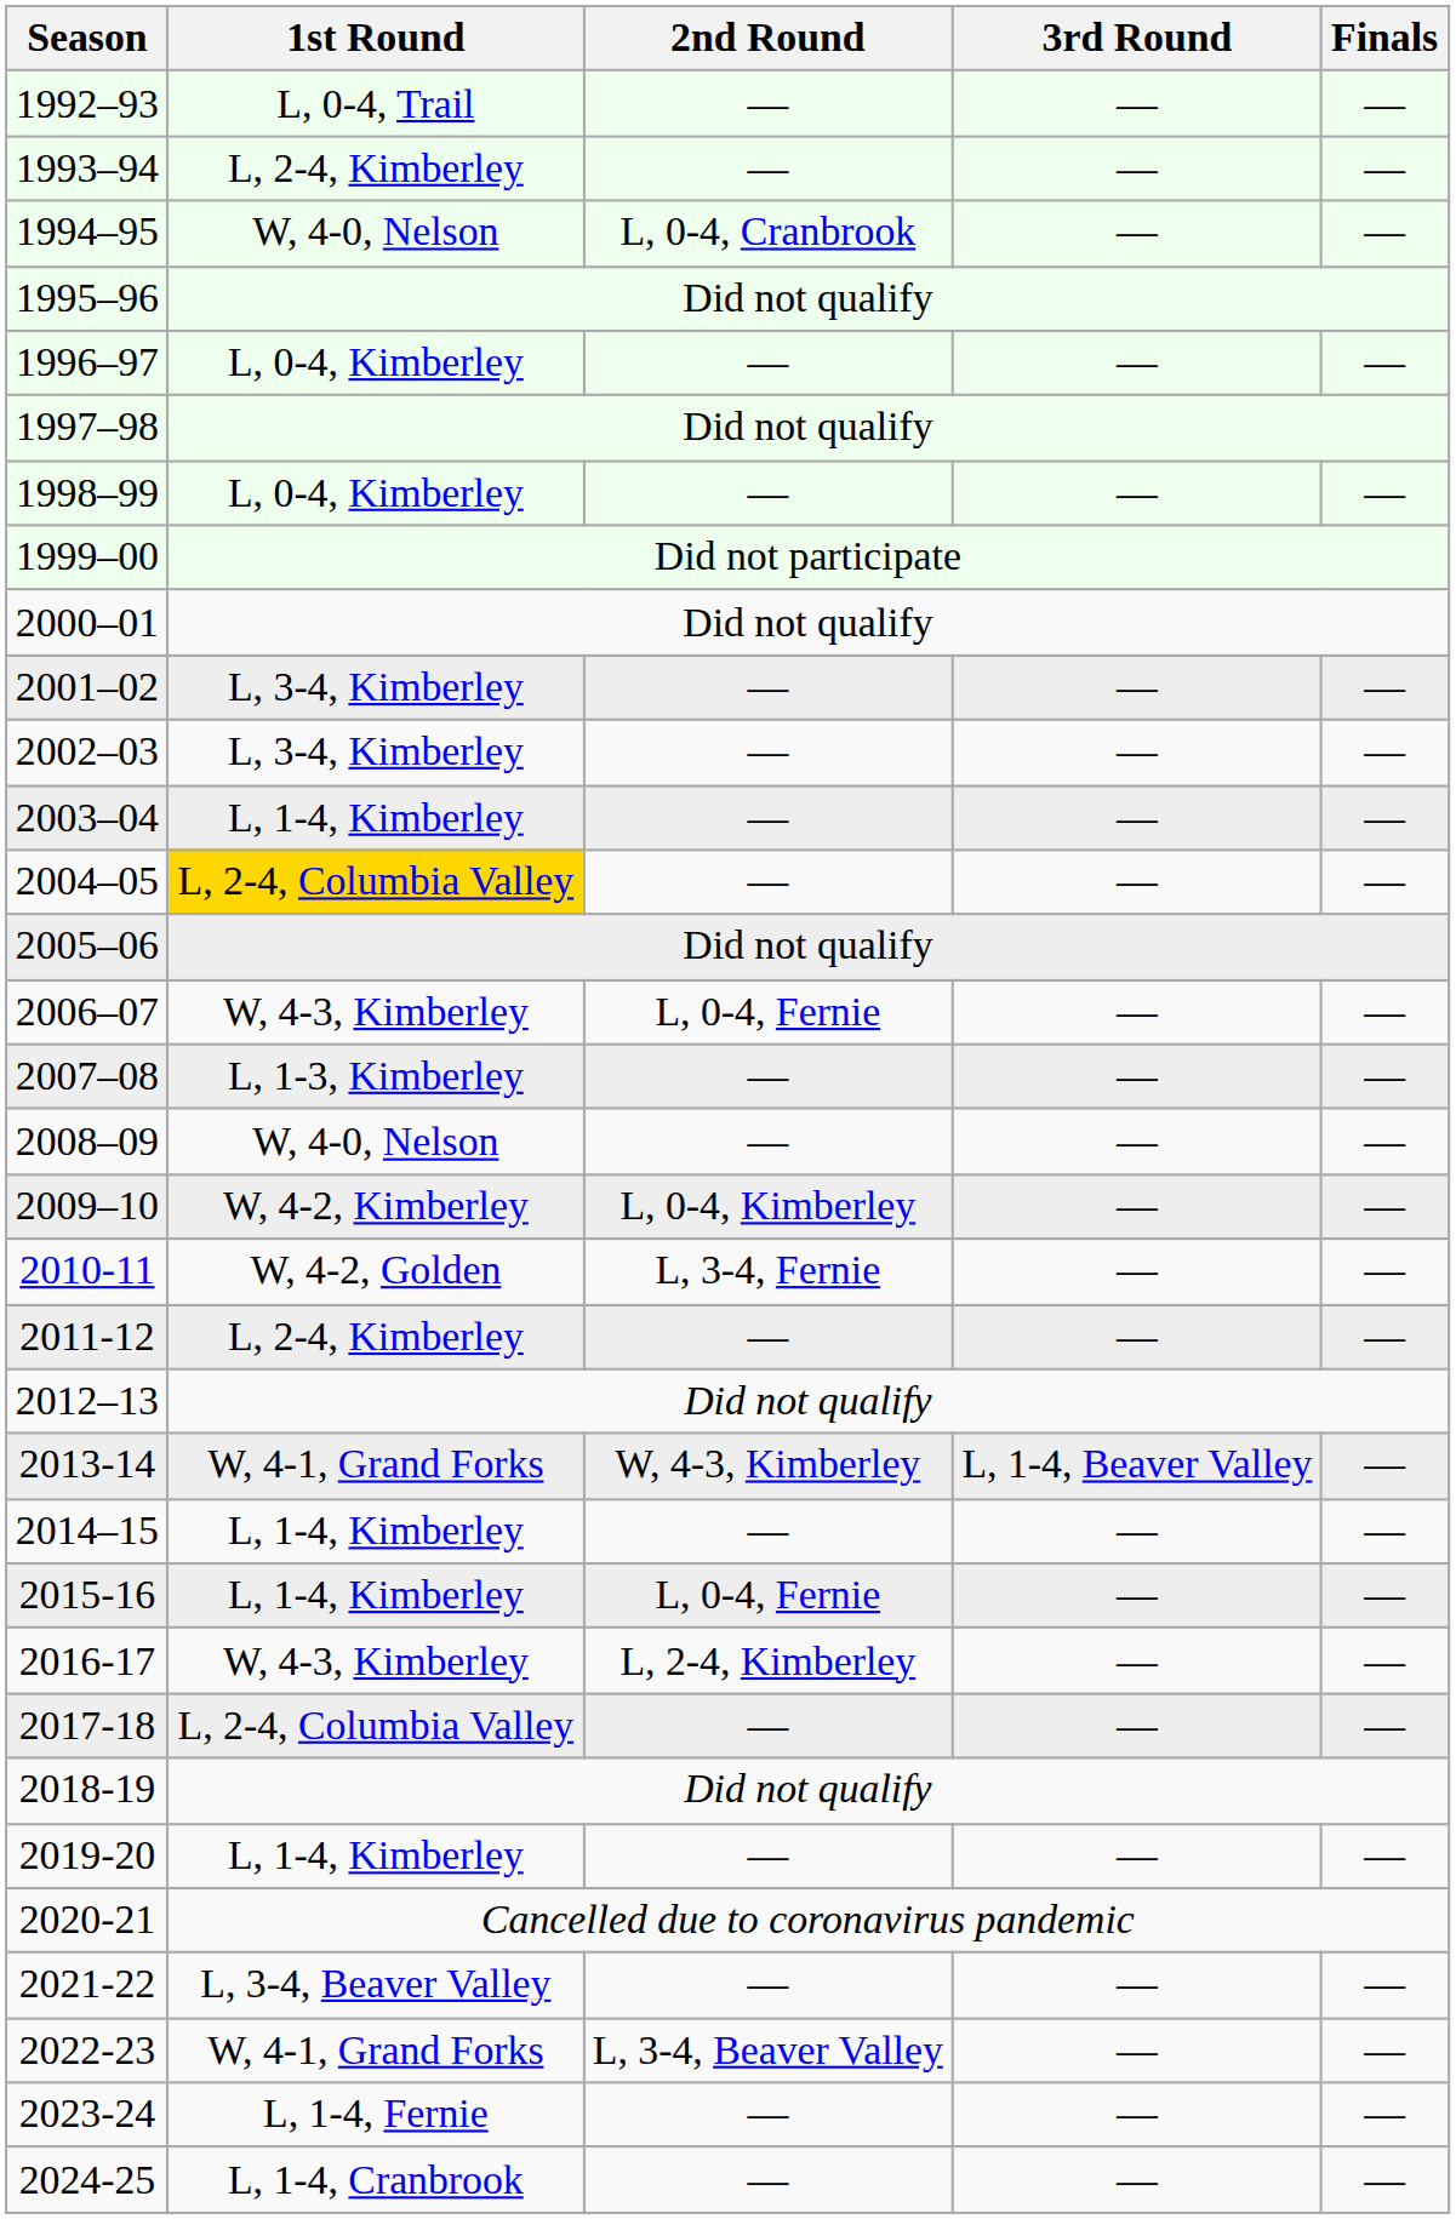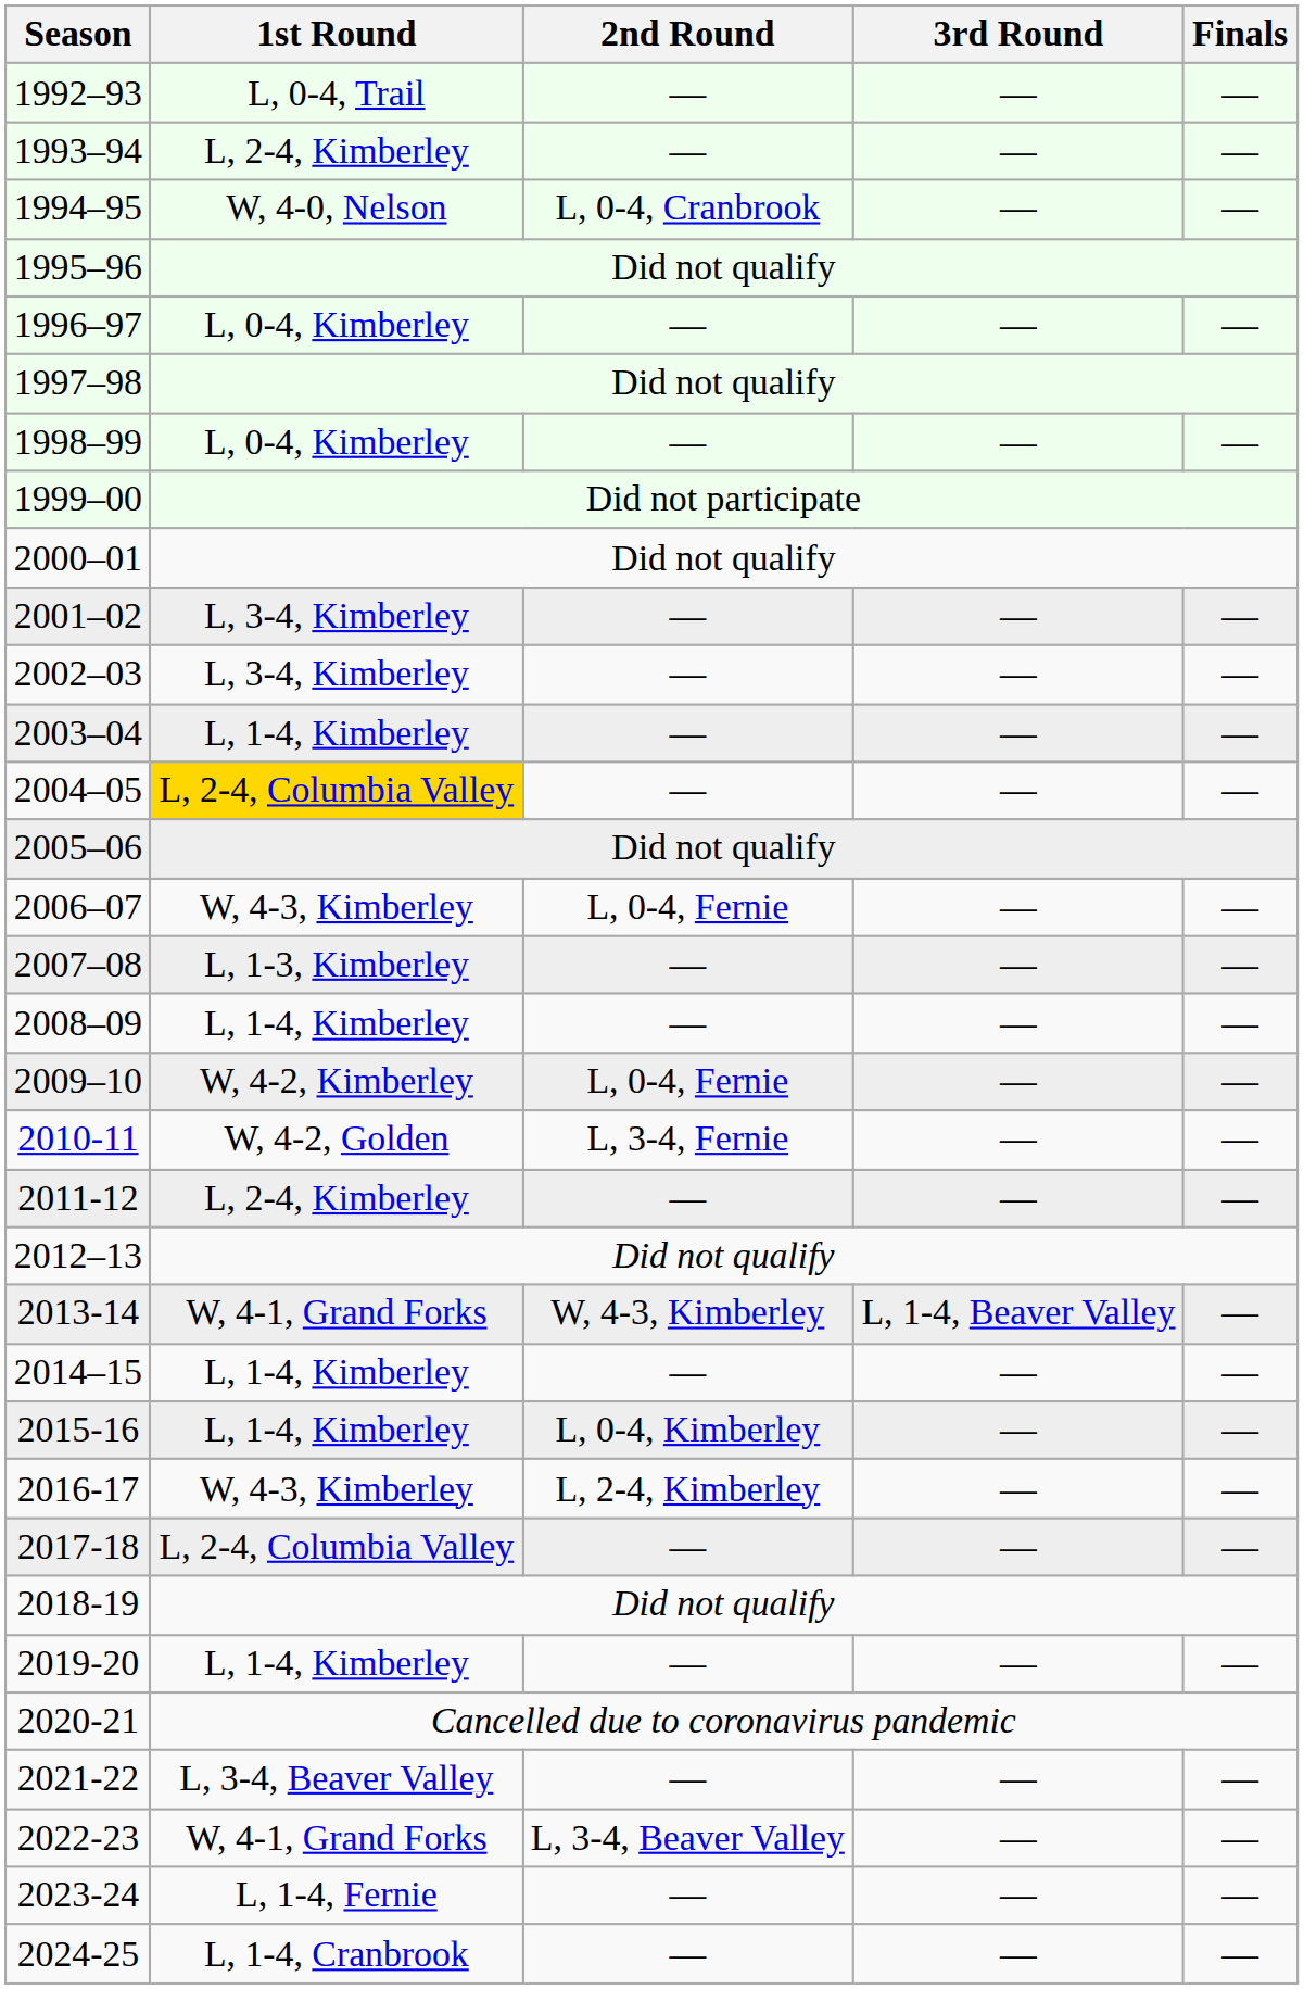 <table class="wikitable" style="text-align:center">
 <tr>
 <th>Season</th>
 <th>1st Round</th>
 <th>2nd Round</th>
 <th>3rd Round</th>
 <th>Finals</th>
 </tr>
 <tr style="background:#eeffee">
 <td>1992–93</td>
 <td>L, 0-4, <a href='#'>Trail</a></td>
 <td>—</td>
 <td>—</td>
 <td>—</td>
 </tr>
 <tr style="background:#eeffee">
 <td>1993–94</td>
 <td>L, 2-4, <a href='#'>Kimberley</a></td>
 <td>—</td>
 <td>—</td>
 <td>—</td>
 </tr>
 <tr style="background:#eeffee">
 <td>1994–95</td>
 <td>W, 4-0, <a href='#'>Nelson</a></td>
 <td>L, 0-4, <a href='#'>Cranbrook</a></td>
 <td>—</td>
 <td>—</td>
 </tr>
 <tr style="background:#eeffee">
 <td>1995–96</td>
 <td colspan="4">Did not qualify</td>
 </tr>
 <tr style="background:#eeffee">
 <td>1996–97</td>
 <td>L, 0-4, <a href='#'>Kimberley</a></td>
 <td>—</td>
 <td>—</td>
 <td>—</td>
 </tr>
 <tr style="background:#eeffee">
 <td>1997–98</td>
 <td colspan="4">Did not qualify</td>
 </tr>
 <tr style="background:#eeffee">
 <td>1998–99</td>
 <td>L, 0-4, <a href='#'>Kimberley</a></td>
 <td>—</td>
 <td>—</td>
 <td>—</td>
 </tr>
 <tr style="background:#eeffee">
 <td>1999–00</td>
 <td colspan="4">Did not participate</td>
 </tr>
 <tr>
 <td>2000–01</td>
 <td colspan="4">Did not qualify</td>
 </tr>
 <tr style="background:#eee;">
 <td>2001–02</td>
 <td>L, 3-4, <a href='#'>Kimberley</a></td>
 <td>—</td>
 <td>—</td>
 <td>—</td>
 </tr>
 <tr>
 <td>2002–03</td>
 <td>L, 3-4, <a href='#'>Kimberley</a></td>
 <td>—</td>
 <td>—</td>
 <td>—</td>
 </tr>
 <tr style="background:#eee;">
 <td>2003–04</td>
 <td>L, 1-4, <a href='#'>Kimberley</a></td>
 <td>—</td>
 <td>—</td>
 <td>—</td>
 </tr>
 <tr>
 <td>2004–05</td>
 <td style="background: gold;">L, 2-4, <a href='#'>Columbia Valley</a></td>
 <td>—</td>
 <td>—</td>
 <td>—</td>
 </tr>
 <tr style="background:#eee;">
 <td>2005–06</td>
 <td colspan="4">Did not qualify</td>
 </tr>
 <tr>
 <td>2006–07</td>
 <td>W, 4-3, <a href='#'>Kimberley</a></td>
 <td>L, 0-4, <a href='#'>Fernie</a></td>
 <td>—</td>
 <td>—</td>
 </tr>
 <tr style="background:#eee;">
 <td>2007–08</td>
 <td>L, 1-3, <a href='#'>Kimberley</a></td>
 <td>—</td>
 <td>—</td>
 <td>—</td>
 </tr>
 <tr>
 <td>2008–09</td>
-<td>W, 4-0, <a href='#'>Nelson</a></td>
+<td>L, 1-4, <a href='#'>Kimberley</a></td>
 <td>—</td>
 <td>—</td>
 <td>—</td>
 </tr>
 <tr style="background:#eee;">
 <td>2009–10</td>
 <td>W, 4-2, <a href='#'>Kimberley</a></td>
-<td>L, 0-4, <a href='#'>Kimberley</a></td>
+<td>L, 0-4, <a href='#'>Fernie</a></td>
 <td>—</td>
 <td>—</td>
 </tr>
 <tr>
 <td><a href='#'>2010-11</a></td>
 <td>W, 4-2, <a href='#'>Golden</a></td>
 <td>L, 3-4, <a href='#'>Fernie</a></td>
 <td>—</td>
 <td>—</td>
 </tr>
 <tr style="background:#eee;">
 <td>2011-12</td>
 <td>L, 2-4, <a href='#'>Kimberley</a></td>
 <td>—</td>
 <td>—</td>
 <td>—</td>
 </tr>
 <tr>
 <td>2012–13</td>
 <td colspan="4"><em>Did not qualify</em></td>
 </tr>
 <tr style="background:#eee;">
 <td>2013-14</td>
 <td>W, 4-1, <a href='#'>Grand Forks</a></td>
 <td>W, 4-3, <a href='#'>Kimberley</a></td>
 <td>L, 1-4, <a href='#'>Beaver Valley</a></td>
 <td>—</td>
 </tr>
 <tr>
 <td>2014–15</td>
 <td>L, 1-4, <a href='#'>Kimberley</a></td>
 <td>—</td>
 <td>—</td>
 <td>—</td>
 </tr>
 <tr style="background:#eee;">
 <td>2015-16</td>
 <td>L, 1-4, <a href='#'>Kimberley</a></td>
-<td>L, 0-4, <a href='#'>Fernie</a></td>
+<td>L, 0-4, <a href='#'>Kimberley</a></td>
 <td>—</td>
 <td>—</td>
 </tr>
 <tr>
 <td>2016-17</td>
 <td>W, 4-3, <a href='#'>Kimberley</a></td>
 <td>L, 2-4, <a href='#'>Kimberley</a></td>
 <td>—</td>
 <td>—</td>
 </tr>
 <tr style="background:#eee;">
 <td>2017-18</td>
 <td>L, 2-4, <a href='#'>Columbia Valley</a></td>
 <td>—</td>
 <td>—</td>
 <td>—</td>
 </tr>
 <tr>
 <td>2018-19</td>
 <td colspan="4"><em>Did not qualify</em></td>
 </tr>
 <tr>
 <td>2019-20</td>
 <td>L, 1-4, <a href='#'>Kimberley</a></td>
 <td>—</td>
 <td>—</td>
 <td>—</td>
 </tr>
 <tr>
 <td>2020-21</td>
 <td colspan="4"><em>Cancelled due to coronavirus pandemic</em></td>
 </tr>
 <tr>
 <td>2021-22</td>
 <td>L, 3-4, <a href='#'>Beaver Valley</a></td>
 <td>—</td>
 <td>—</td>
 <td>—</td>
 </tr>
 <tr>
 <td>2022-23</td>
 <td>W, 4-1, <a href='#'>Grand Forks</a></td>
 <td>L, 3-4, <a href='#'>Beaver Valley</a></td>
 <td>—</td>
 <td>—</td>
 </tr>
 <tr>
 <td>2023-24</td>
 <td>L, 1-4, <a href='#'>Fernie</a></td>
 <td>—</td>
 <td>—</td>
 <td>—</td>
 </tr>
 <tr>
 <td>2024-25</td>
 <td>L, 1-4, <a href='#'>Cranbrook</a></td>
 <td>—</td>
 <td>—</td>
 <td>—</td>
 </tr>
 </table>
